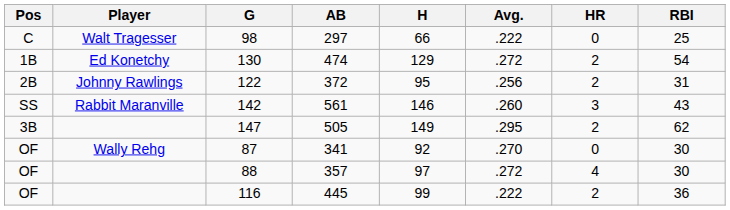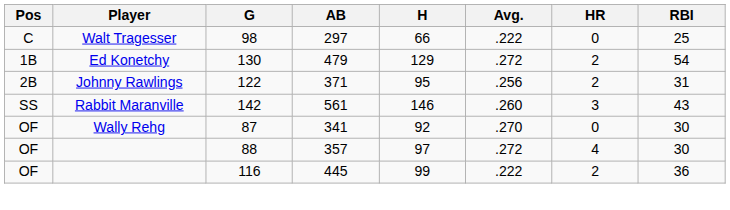 <table class="wikitable sortable">
 <tr>
 <th bgcolor="#DDDDFF" width="5%">Pos</th>
 <th bgcolor="#DDDDFF" width="16%">Player</th>
 <th bgcolor="#DDDDFF" width="9%">G</th>
 <th bgcolor="#DDDDFF" width="9%">AB</th>
 <th bgcolor="#DDDDFF" width="9%">H</th>
 <th bgcolor="#DDDDFF" width="9%">Avg.</th>
 <th bgcolor="#DDDDFF" width="9%">HR</th>
 <th bgcolor="#DDDDFF" width="9%">RBI</th>
 </tr>
 <tr align="center">
 <td>C</td>
 <td><a href='#'>Walt Tragesser</a></td>
 <td>98</td>
 <td>297</td>
 <td>66</td>
 <td>.222</td>
 <td>0</td>
 <td>25</td>
 </tr>
 <tr align="center">
 <td>1B</td>
 <td><a href='#'>Ed Konetchy</a></td>
 <td>130</td>
-<td>474</td>
+<td>479</td>
 <td>129</td>
 <td>.272</td>
 <td>2</td>
 <td>54</td>
 </tr>
 <tr align="center">
 <td>2B</td>
 <td><a href='#'>Johnny Rawlings</a></td>
 <td>122</td>
-<td>372</td>
+<td>371</td>
 <td>95</td>
 <td>.256</td>
 <td>2</td>
 <td>31</td>
 </tr>
 <tr align="center">
 <td>SS</td>
 <td><a href='#'>Rabbit Maranville</a></td>
 <td>142</td>
 <td>561</td>
 <td>146</td>
 <td>.260</td>
 <td>3</td>
 <td>43</td>
-</tr>
-<tr align="center">
-<td>3B</td>
-<td></td>
-<td>147</td>
-<td>505</td>
-<td>149</td>
-<td>.295</td>
-<td>2</td>
-<td>62</td>
 </tr>
 <tr align="center">
 <td>OF</td>
 <td><a href='#'>Wally Rehg</a></td>
 <td>87</td>
 <td>341</td>
 <td>92</td>
 <td>.270</td>
 <td>0</td>
 <td>30</td>
 </tr>
 <tr align="center">
 <td>OF</td>
 <td></td>
 <td>88</td>
 <td>357</td>
 <td>97</td>
 <td>.272</td>
 <td>4</td>
 <td>30</td>
 </tr>
 <tr align="center">
 <td>OF</td>
 <td></td>
 <td>116</td>
 <td>445</td>
 <td>99</td>
 <td>.222</td>
 <td>2</td>
 <td>36</td>
 </tr>
 </table>
